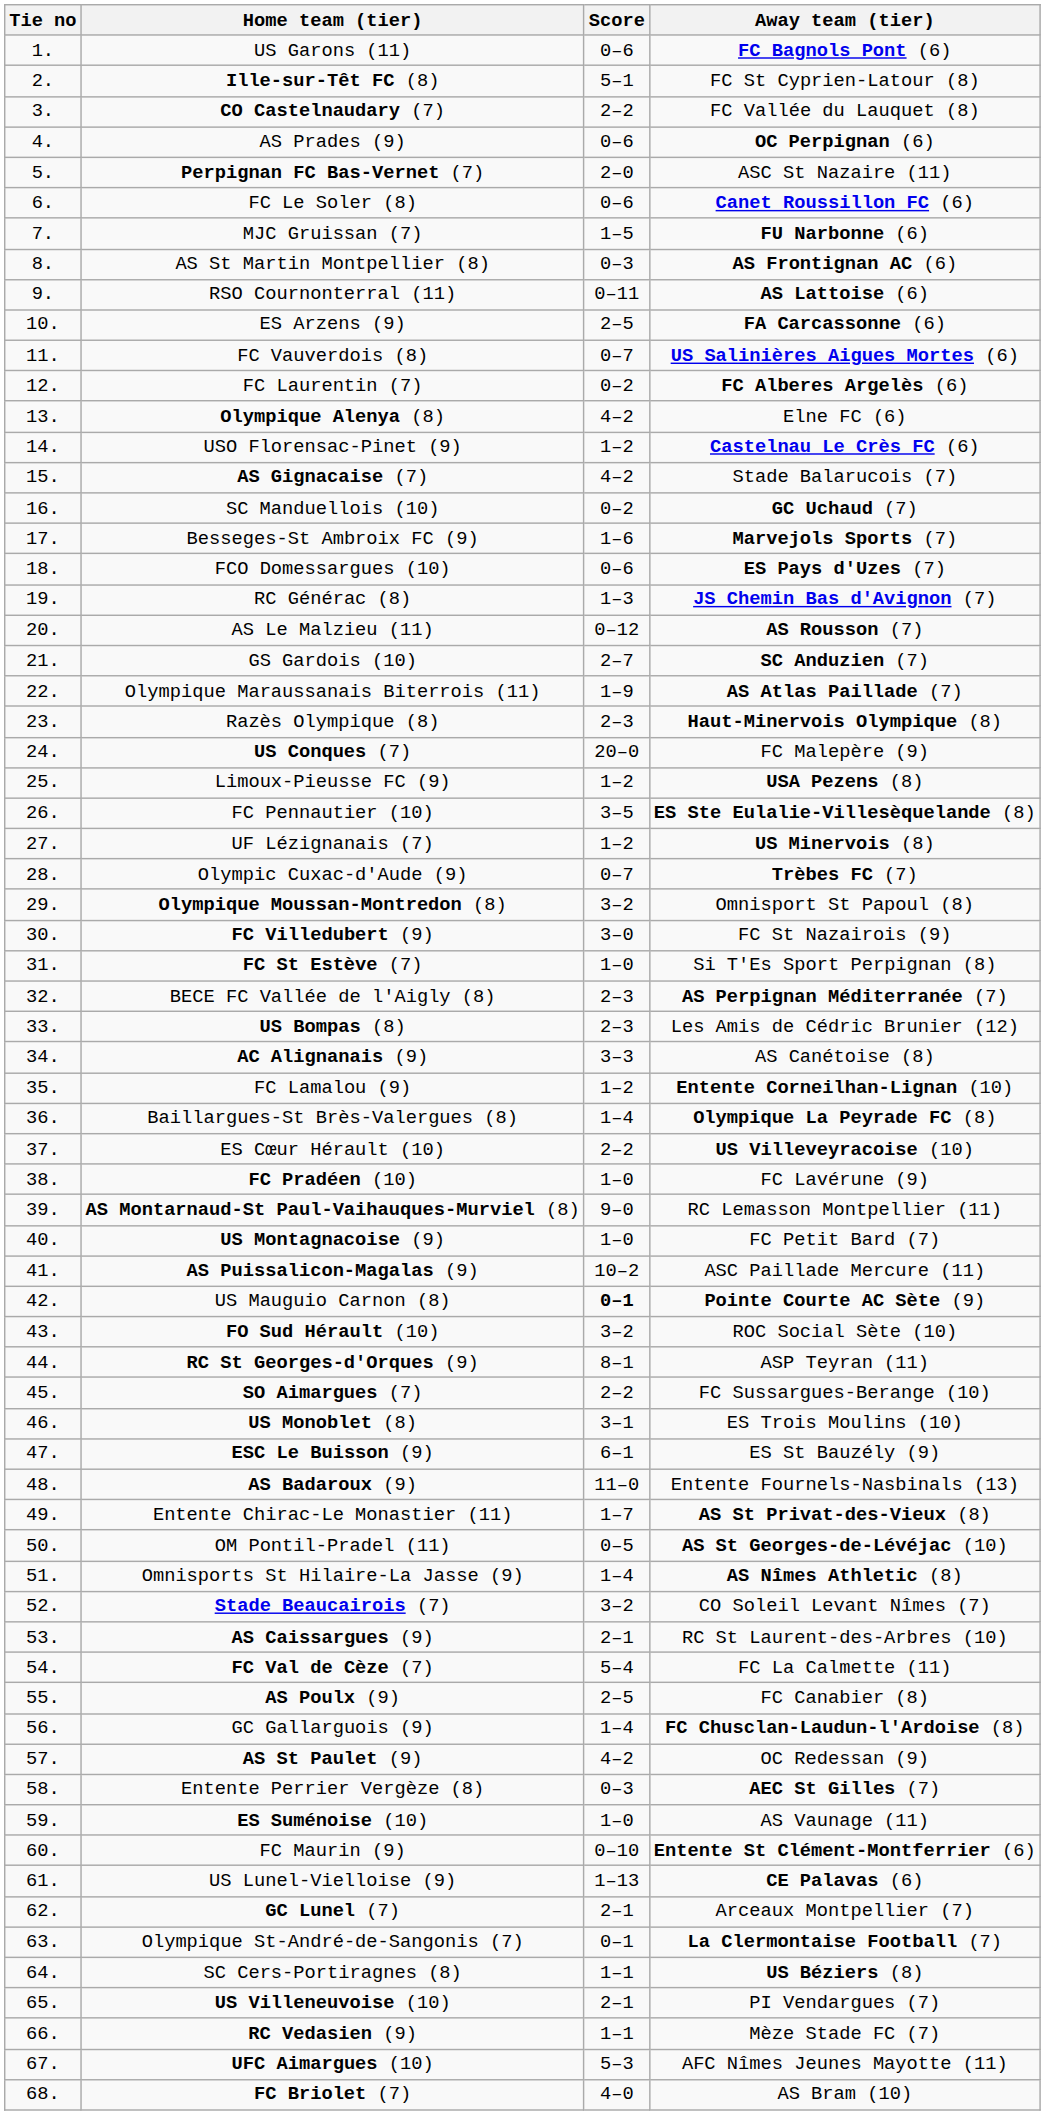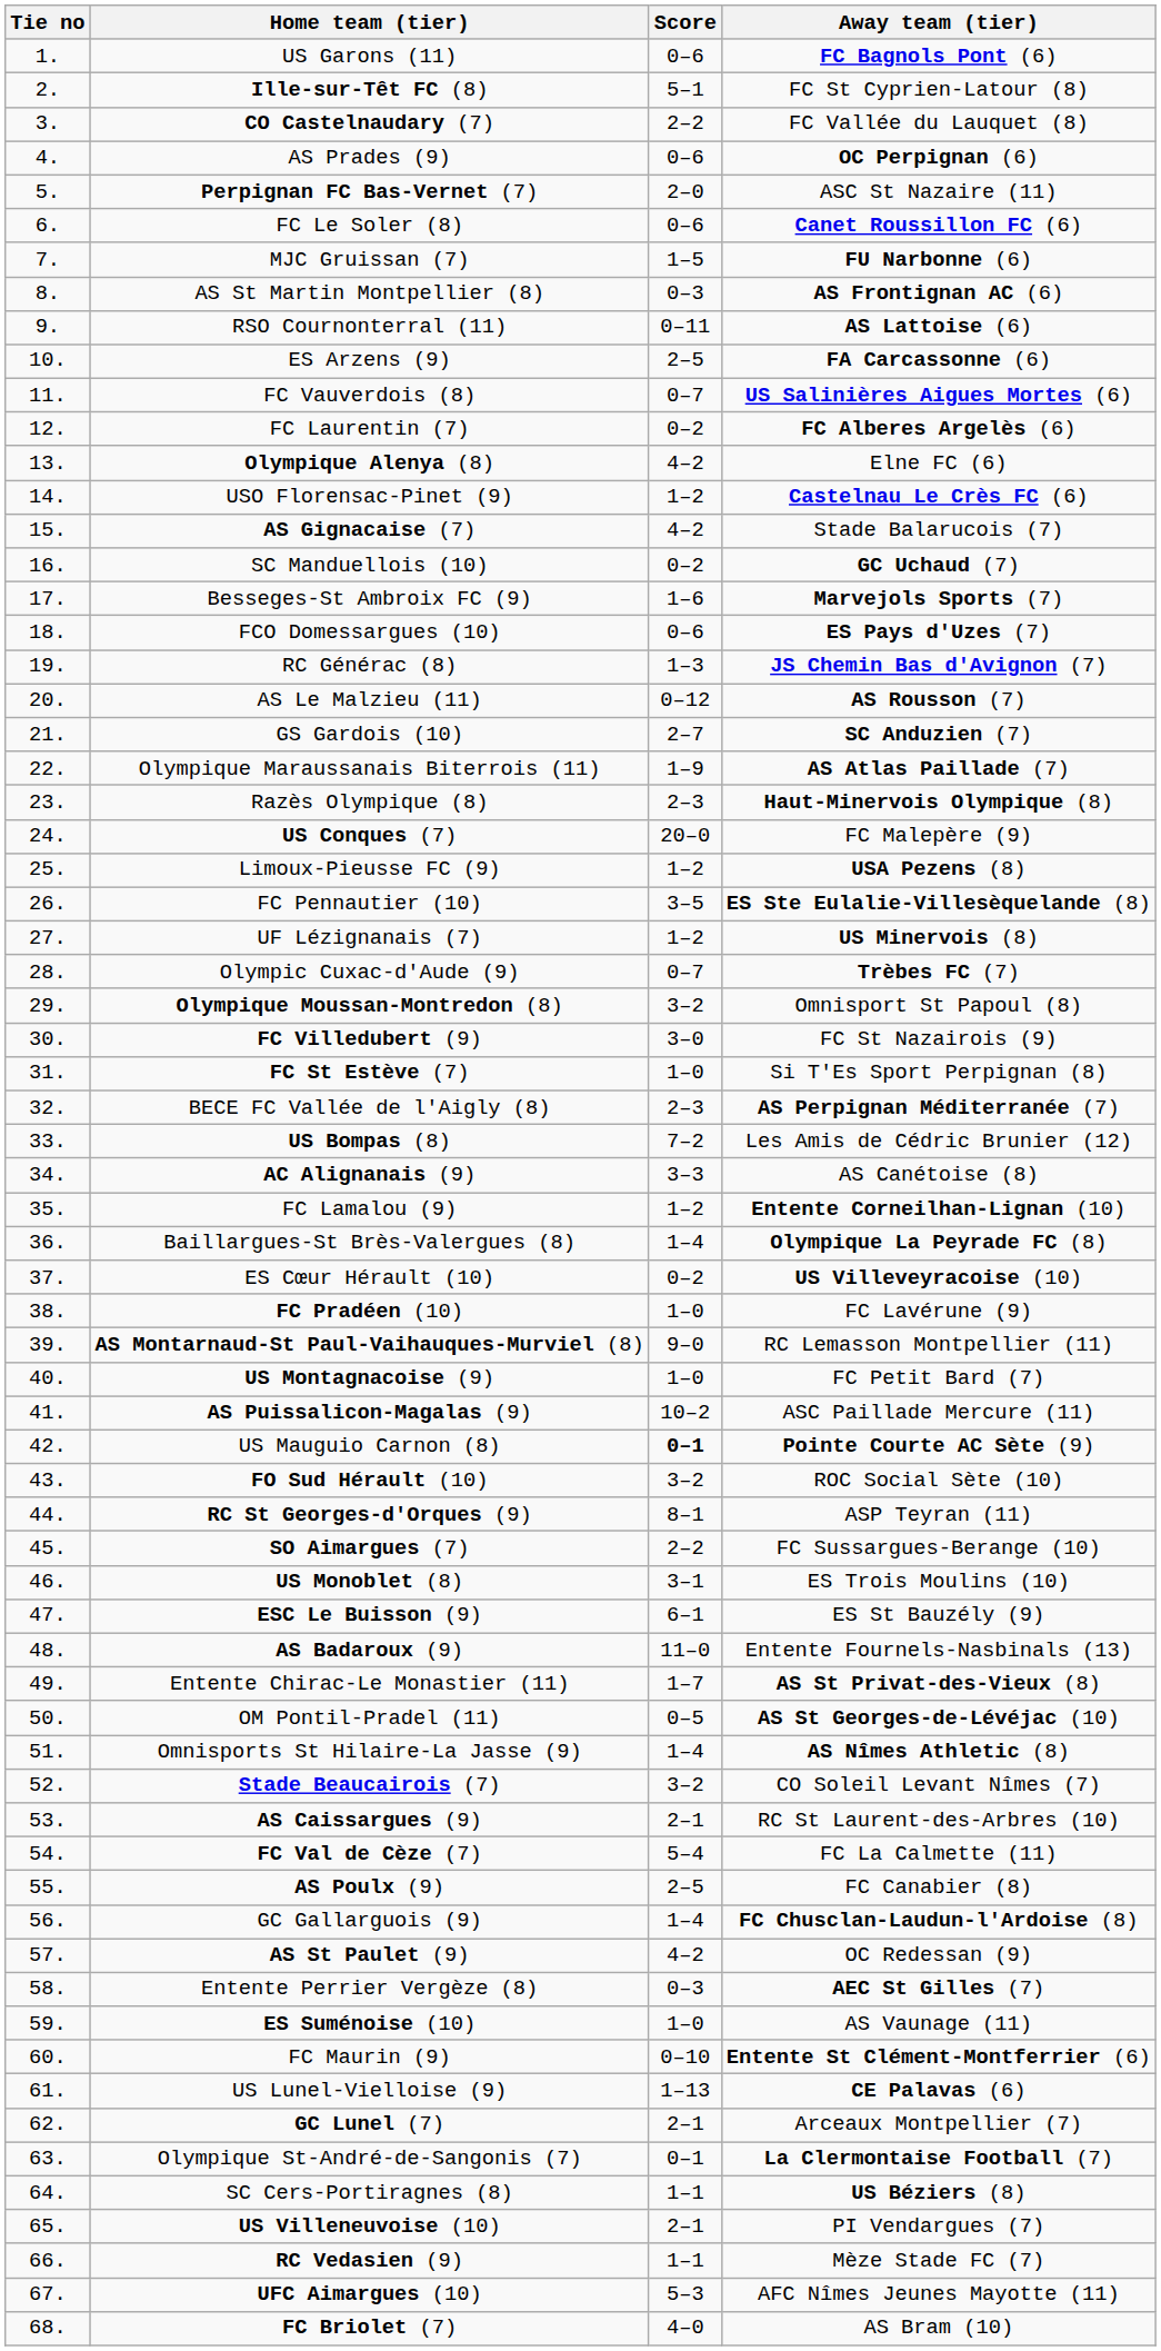 <table class="wikitable" style="text-align: center">
 <tr>
 <th>Tie no</th>
 <th>Home team (tier)</th>
 <th>Score</th>
 <th>Away team (tier)</th>
 </tr>
 <tr>
 <td>1.</td>
 <td>US Garons (11)</td>
 <td>0–6</td>
 <td><strong><a href='#'>FC Bagnols Pont</a></strong> (6)</td>
 </tr>
 <tr>
 <td>2.</td>
 <td><strong>Ille-sur-Têt FC</strong> (8)</td>
 <td>5–1</td>
 <td>FC St Cyprien-Latour (8)</td>
 </tr>
 <tr>
 <td>3.</td>
 <td><strong>CO Castelnaudary</strong> (7)</td>
 <td>2–2 </td>
 <td>FC Vallée du Lauquet (8)</td>
 </tr>
 <tr>
 <td>4.</td>
 <td>AS Prades (9)</td>
 <td>0–6</td>
 <td><strong>OC Perpignan</strong> (6)</td>
 </tr>
 <tr>
 <td>5.</td>
 <td><strong>Perpignan FC Bas-Vernet</strong> (7)</td>
 <td>2–0</td>
 <td>ASC St Nazaire (11)</td>
 </tr>
 <tr>
 <td>6.</td>
 <td>FC Le Soler (8)</td>
 <td>0–6</td>
 <td><strong><a href='#'>Canet Roussillon FC</a></strong> (6)</td>
 </tr>
 <tr>
 <td>7.</td>
 <td>MJC Gruissan (7)</td>
 <td>1–5</td>
 <td><strong>FU Narbonne</strong> (6)</td>
 </tr>
 <tr>
 <td>8.</td>
 <td>AS St Martin Montpellier (8)</td>
 <td>0–3</td>
 <td><strong>AS Frontignan AC</strong> (6)</td>
 </tr>
 <tr>
 <td>9.</td>
 <td>RSO Cournonterral (11)</td>
 <td>0–11</td>
 <td><strong>AS Lattoise</strong> (6)</td>
 </tr>
 <tr>
 <td>10.</td>
 <td>ES Arzens (9)</td>
 <td>2–5</td>
 <td><strong>FA Carcassonne</strong> (6)</td>
 </tr>
 <tr>
 <td>11.</td>
 <td>FC Vauverdois (8)</td>
 <td>0–7</td>
 <td><strong><a href='#'>US Salinières Aigues Mortes</a></strong> (6)</td>
 </tr>
 <tr>
 <td>12.</td>
 <td>FC Laurentin (7)</td>
 <td>0–2</td>
 <td><strong>FC Alberes Argelès</strong> (6)</td>
 </tr>
 <tr>
 <td>13.</td>
 <td><strong>Olympique Alenya</strong> (8)</td>
 <td>4–2</td>
 <td>Elne FC (6)</td>
 </tr>
 <tr>
 <td>14.</td>
 <td>USO Florensac-Pinet (9)</td>
 <td>1–2</td>
 <td><strong><a href='#'>Castelnau Le Crès FC</a></strong> (6)</td>
 </tr>
 <tr>
 <td>15.</td>
 <td><strong>AS Gignacaise</strong> (7)</td>
 <td>4–2</td>
 <td>Stade Balarucois (7)</td>
 </tr>
 <tr>
 <td>16.</td>
 <td>SC Manduellois (10)</td>
 <td>0–2</td>
 <td><strong>GC Uchaud</strong> (7)</td>
 </tr>
 <tr>
 <td>17.</td>
 <td>Besseges-St Ambroix FC (9)</td>
 <td>1–6</td>
 <td><strong>Marvejols Sports</strong> (7)</td>
 </tr>
 <tr>
 <td>18.</td>
 <td>FCO Domessargues (10)</td>
 <td>0–6</td>
 <td><strong>ES Pays d'Uzes</strong> (7)</td>
 </tr>
 <tr>
 <td>19.</td>
 <td>RC Générac (8)</td>
 <td>1–3</td>
 <td><strong><a href='#'>JS Chemin Bas d'Avignon</a></strong> (7)</td>
 </tr>
 <tr>
 <td>20.</td>
 <td>AS Le Malzieu (11)</td>
 <td>0–12</td>
 <td><strong>AS Rousson</strong> (7)</td>
 </tr>
 <tr>
 <td>21.</td>
 <td>GS Gardois (10)</td>
 <td>2–7</td>
 <td><strong>SC Anduzien</strong> (7)</td>
 </tr>
 <tr>
 <td>22.</td>
 <td>Olympique Maraussanais Biterrois (11)</td>
 <td>1–9</td>
 <td><strong>AS Atlas Paillade</strong> (7)</td>
 </tr>
 <tr>
 <td>23.</td>
 <td>Razès Olympique (8)</td>
 <td>2–3 </td>
 <td><strong>Haut-Minervois Olympique</strong> (8)</td>
 </tr>
 <tr>
 <td>24.</td>
 <td><strong>US Conques</strong> (7)</td>
 <td>20–0</td>
 <td>FC Malepère (9)</td>
 </tr>
 <tr>
 <td>25.</td>
 <td>Limoux-Pieusse FC (9)</td>
 <td>1–2</td>
 <td><strong>USA Pezens</strong> (8)</td>
 </tr>
 <tr>
 <td>26.</td>
 <td>FC Pennautier (10)</td>
 <td>3–5</td>
 <td><strong>ES Ste Eulalie-Villesèquelande</strong> (8)</td>
 </tr>
 <tr>
 <td>27.</td>
 <td>UF Lézignanais (7)</td>
 <td>1–2</td>
 <td><strong>US Minervois</strong> (8)</td>
 </tr>
 <tr>
 <td>28.</td>
 <td>Olympic Cuxac-d'Aude (9)</td>
 <td>0–7</td>
 <td><strong>Trèbes FC</strong> (7)</td>
 </tr>
 <tr>
 <td>29.</td>
 <td><strong>Olympique Moussan-Montredon</strong> (8)</td>
 <td>3–2</td>
 <td>Omnisport St Papoul (8)</td>
 </tr>
 <tr>
 <td>30.</td>
 <td><strong>FC Villedubert</strong> (9)</td>
 <td>3–0</td>
 <td>FC St Nazairois (9)</td>
 </tr>
 <tr>
 <td>31.</td>
 <td><strong>FC St Estève</strong> (7)</td>
 <td>1–0</td>
 <td>Si T'Es Sport Perpignan (8)</td>
 </tr>
 <tr>
 <td>32.</td>
 <td>BECE FC Vallée de l'Aigly (8)</td>
 <td>2–3</td>
 <td><strong>AS Perpignan Méditerranée</strong> (7)</td>
 </tr>
 <tr>
 <td>33.</td>
 <td><strong>US Bompas</strong> (8)</td>
-<td>2–3 </td>
+<td>7–2</td>
 <td>Les Amis de Cédric Brunier (12)</td>
 </tr>
 <tr>
 <td>34.</td>
 <td><strong>AC Alignanais</strong> (9)</td>
 <td>3–3 </td>
 <td>AS Canétoise (8)</td>
 </tr>
 <tr>
 <td>35.</td>
 <td>FC Lamalou (9)</td>
 <td>1–2</td>
 <td><strong>Entente Corneilhan-Lignan</strong> (10)</td>
 </tr>
 <tr>
 <td>36.</td>
 <td>Baillargues-St Brès-Valergues (8)</td>
 <td>1–4</td>
 <td><strong>Olympique La Peyrade FC</strong> (8)</td>
 </tr>
 <tr>
 <td>37.</td>
 <td>ES Cœur Hérault (10)</td>
-<td>2–2 </td>
+<td>0–2</td>
 <td><strong>US Villeveyracoise</strong> (10)</td>
 </tr>
 <tr>
 <td>38.</td>
 <td><strong>FC Pradéen</strong> (10)</td>
 <td>1–0</td>
 <td>FC Lavérune (9)</td>
 </tr>
 <tr>
 <td>39.</td>
 <td><strong>AS Montarnaud-St Paul-Vaihauques-Murviel</strong> (8)</td>
 <td>9–0</td>
 <td>RC Lemasson Montpellier (11)</td>
 </tr>
 <tr>
 <td>40.</td>
 <td><strong>US Montagnacoise</strong> (9)</td>
 <td>1–0</td>
 <td>FC Petit Bard (7)</td>
 </tr>
 <tr>
 <td>41.</td>
 <td><strong>AS Puissalicon-Magalas</strong> (9)</td>
 <td>10–2</td>
 <td>ASC Paillade Mercure (11)</td>
 </tr>
 <tr>
 <td>42.</td>
 <td>US Mauguio Carnon (8)</td>
 <td><strong>0–1</strong></td>
 <td><strong>Pointe Courte AC Sète</strong> (9)</td>
 </tr>
 <tr>
 <td>43.</td>
 <td><strong>FO Sud Hérault</strong> (10)</td>
 <td>3–2</td>
 <td>ROC Social Sète (10)</td>
 </tr>
 <tr>
 <td>44.</td>
 <td><strong>RC St Georges-d'Orques</strong> (9)</td>
 <td>8–1</td>
 <td>ASP Teyran (11)</td>
 </tr>
 <tr>
 <td>45.</td>
 <td><strong>SO Aimargues</strong> (7)</td>
 <td>2–2 </td>
 <td>FC Sussargues-Berange (10)</td>
 </tr>
 <tr>
 <td>46.</td>
 <td><strong>US Monoblet</strong> (8)</td>
 <td>3–1</td>
 <td>ES Trois Moulins (10)</td>
 </tr>
 <tr>
 <td>47.</td>
 <td><strong>ESC Le Buisson</strong> (9)</td>
 <td>6–1</td>
 <td>ES St Bauzély (9)</td>
 </tr>
 <tr>
 <td>48.</td>
 <td><strong>AS Badaroux</strong> (9)</td>
 <td>11–0</td>
 <td>Entente Fournels-Nasbinals (13)</td>
 </tr>
 <tr>
 <td>49.</td>
 <td>Entente Chirac-Le Monastier (11)</td>
 <td>1–7</td>
 <td><strong>AS St Privat-des-Vieux</strong> (8)</td>
 </tr>
 <tr>
 <td>50.</td>
 <td>OM Pontil-Pradel (11)</td>
 <td>0–5</td>
 <td><strong>AS St Georges-de-Lévéjac</strong> (10)</td>
 </tr>
 <tr>
 <td>51.</td>
 <td>Omnisports St Hilaire-La Jasse (9)</td>
 <td>1–4</td>
 <td><strong>AS Nîmes Athletic</strong> (8)</td>
 </tr>
 <tr>
 <td>52.</td>
 <td><strong><a href='#'>Stade Beaucairois</a></strong> (7)</td>
 <td>3–2 </td>
 <td>CO Soleil Levant Nîmes (7)</td>
 </tr>
 <tr>
 <td>53.</td>
 <td><strong>AS Caissargues</strong> (9)</td>
 <td>2–1</td>
 <td>RC St Laurent-des-Arbres (10)</td>
 </tr>
 <tr>
 <td>54.</td>
 <td><strong>FC Val de Cèze</strong> (7)</td>
 <td>5–4</td>
 <td>FC La Calmette (11)</td>
 </tr>
 <tr>
 <td>55.</td>
 <td><strong>AS Poulx</strong> (9)</td>
 <td>2–5</td>
 <td>FC Canabier (8)</td>
 </tr>
 <tr>
 <td>56.</td>
 <td>GC Gallarguois (9)</td>
 <td>1–4</td>
 <td><strong>FC Chusclan-Laudun-l'Ardoise</strong> (8)</td>
 </tr>
 <tr>
 <td>57.</td>
 <td><strong>AS St Paulet</strong> (9)</td>
 <td>4–2</td>
 <td>OC Redessan (9)</td>
 </tr>
 <tr>
 <td>58.</td>
 <td>Entente Perrier Vergèze (8)</td>
 <td>0–3</td>
 <td><strong>AEC St Gilles</strong> (7)</td>
 </tr>
 <tr>
 <td>59.</td>
 <td><strong>ES Suménoise</strong> (10)</td>
 <td>1–0</td>
 <td>AS Vaunage (11)</td>
 </tr>
 <tr>
 <td>60.</td>
 <td>FC Maurin (9)</td>
 <td>0–10</td>
 <td><strong>Entente St Clément-Montferrier</strong> (6)</td>
 </tr>
 <tr>
 <td>61.</td>
 <td>US Lunel-Vielloise (9)</td>
 <td>1–13</td>
 <td><strong>CE Palavas</strong> (6)</td>
 </tr>
 <tr>
 <td>62.</td>
 <td><strong>GC Lunel</strong> (7)</td>
 <td>2–1</td>
 <td>Arceaux Montpellier (7)</td>
 </tr>
 <tr>
 <td>63.</td>
 <td>Olympique St-André-de-Sangonis (7)</td>
 <td>0–1</td>
 <td><strong>La Clermontaise Football</strong> (7)</td>
 </tr>
 <tr>
 <td>64.</td>
 <td>SC Cers-Portiragnes (8)</td>
 <td>1–1 </td>
 <td><strong>US Béziers</strong> (8)</td>
 </tr>
 <tr>
 <td>65.</td>
 <td><strong>US Villeneuvoise</strong> (10)</td>
 <td>2–1 </td>
 <td>PI Vendargues (7)</td>
 </tr>
 <tr>
 <td>66.</td>
 <td><strong>RC Vedasien</strong> (9)</td>
 <td>1–1 </td>
 <td>Mèze Stade FC (7)</td>
 </tr>
 <tr>
 <td>67.</td>
 <td><strong>UFC Aimargues</strong> (10)</td>
 <td>5–3</td>
 <td>AFC Nîmes Jeunes Mayotte (11)</td>
 </tr>
 <tr>
 <td>68.</td>
 <td><strong>FC Briolet</strong> (7)</td>
 <td>4–0</td>
 <td>AS Bram (10)</td>
 </tr>
 </table>
